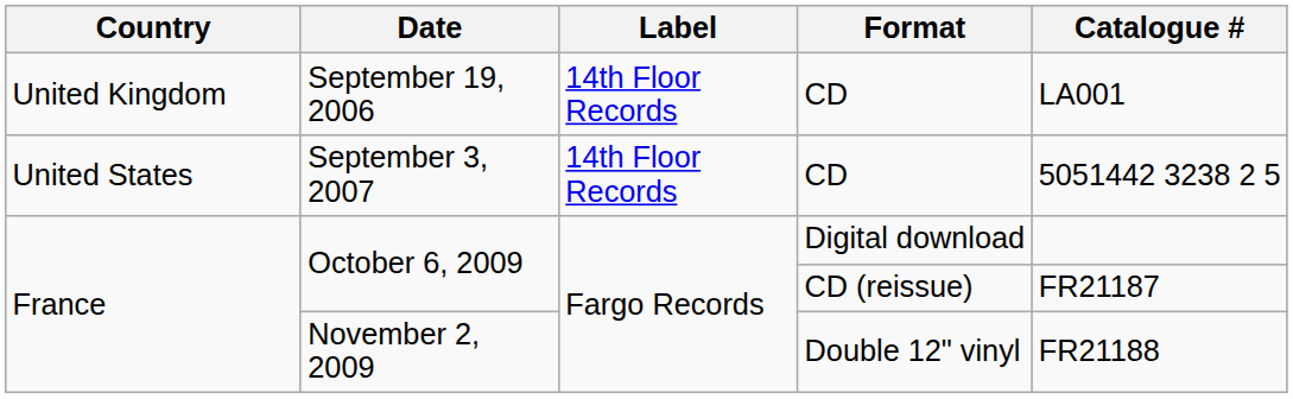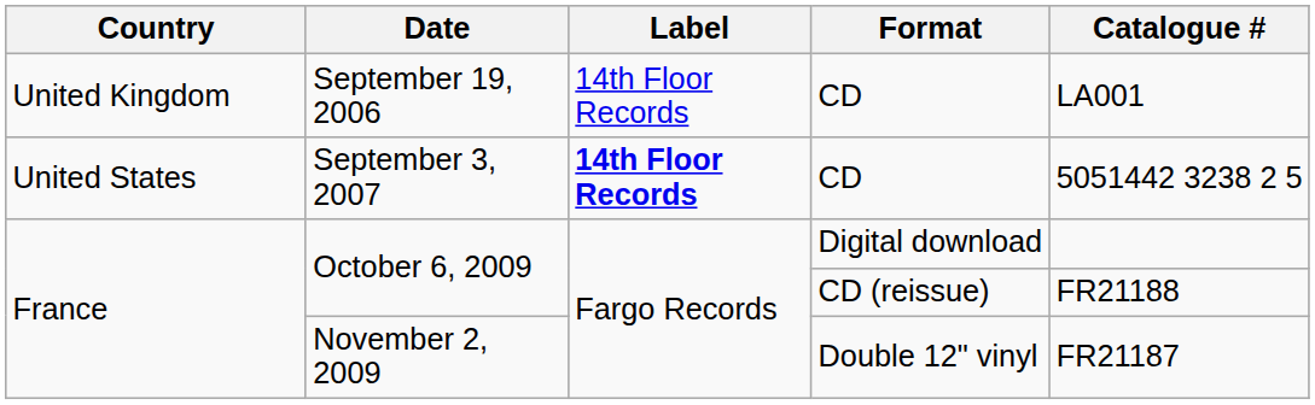 <table class="wikitable">
 <tr>
 <th width="150px">Country</th>
 <th width="130px">Date</th>
 <th width="120px">Label</th>
 <th>Format</th>
 <th>Catalogue #</th>
 </tr>
 <tr>
 <td>United Kingdom</td>
 <td>September 19, 2006</td>
 <td><a href='#'>14th Floor Records</a></td>
 <td>CD</td>
 <td>LA001</td>
 </tr>
 <tr>
 <td>United States</td>
 <td>September 3, 2007</td>
-<td><a href='#'>14th Floor Records</a></td>
+<td><strong><a href='#'>14th Floor Records</a></strong></td>
 <td>CD</td>
 <td>5051442 3238 2 5</td>
 </tr>
 <tr>
 <td rowspan="3">France</td>
 <td rowspan="2">October 6, 2009</td>
 <td rowspan="3">Fargo Records</td>
 <td>Digital download</td>
 <td></td>
 </tr>
 <tr>
 <td>CD (reissue)</td>
-<td>FR21187</td>
+<td>FR21188</td>
 </tr>
 <tr>
 <td>November 2, 2009</td>
 <td>Double 12" vinyl</td>
-<td>FR21188</td>
+<td>FR21187</td>
 </tr>
 </table>
